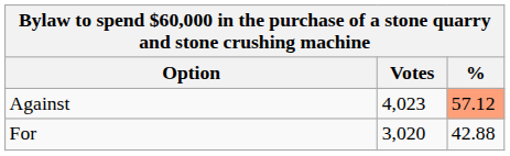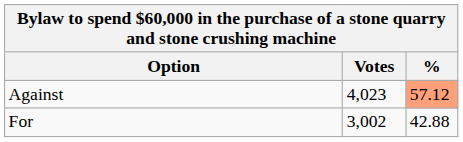 <table class="wikitable">
 <tr>
 <th colspan="3">Bylaw to spend $60,000 in the purchase of a stone quarry and stone crushing machine</th>
 </tr>
 <tr>
 <th style="width: 300px">Option</th>
 <th style="width: 50px">Votes</th>
 <th style="width: 40px">%</th>
 </tr>
 <tr>
 <td>Against</td>
 <td>4,023</td>
 <td style="background: lightsalmon;">57.12</td>
 </tr>
 <tr>
 <td>For</td>
-<td>3,020</td>
+<td>3,002</td>
 <td>42.88</td>
 </tr>
 </table>
